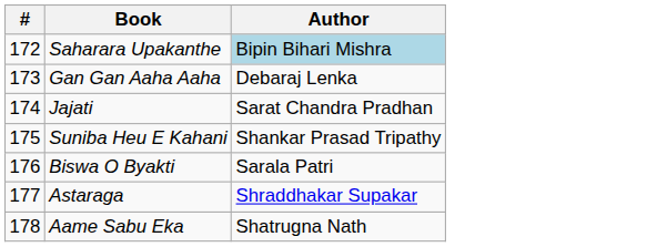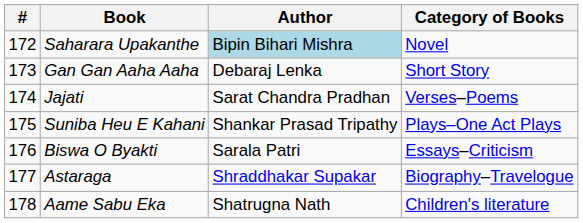 <table class="wikitable">
 <tr>
 <th>#</th>
 <th>Book</th>
 <th>Author</th>
+<th>Category of Books</th>
 </tr>
 <tr>
 <td>172</td>
 <td><em>Saharara Upakanthe</em></td>
 <td style="background: lightblue;">Bipin Bihari Mishra</td>
+<td><a href='#'>Novel</a></td>
 </tr>
 <tr>
 <td>173</td>
 <td><em>Gan Gan Aaha Aaha</em></td>
 <td>Debaraj Lenka</td>
+<td><a href='#'>Short Story</a></td>
 </tr>
 <tr>
 <td>174</td>
 <td><em>Jajati</em></td>
 <td>Sarat Chandra Pradhan</td>
+<td><a href='#'>Verses</a>–<a href='#'>Poems</a></td>
 </tr>
 <tr>
 <td>175</td>
 <td><em>Suniba Heu E Kahani</em></td>
 <td>Shankar Prasad Tripathy</td>
+<td><a href='#'>Plays–One Act Plays</a></td>
 </tr>
 <tr>
 <td>176</td>
 <td><em>Biswa O Byakti</em></td>
 <td>Sarala Patri</td>
+<td><a href='#'>Essays</a>–<a href='#'>Criticism</a></td>
 </tr>
 <tr>
 <td>177</td>
 <td><em>Astaraga</em></td>
 <td><a href='#'>Shraddhakar Supakar</a></td>
+<td><a href='#'>Biography</a>–<a href='#'>Travelogue</a></td>
 </tr>
 <tr>
 <td>178</td>
 <td><em>Aame Sabu Eka</em></td>
 <td>Shatrugna Nath</td>
+<td><a href='#'>Children's literature</a></td>
 </tr>
 </table>
